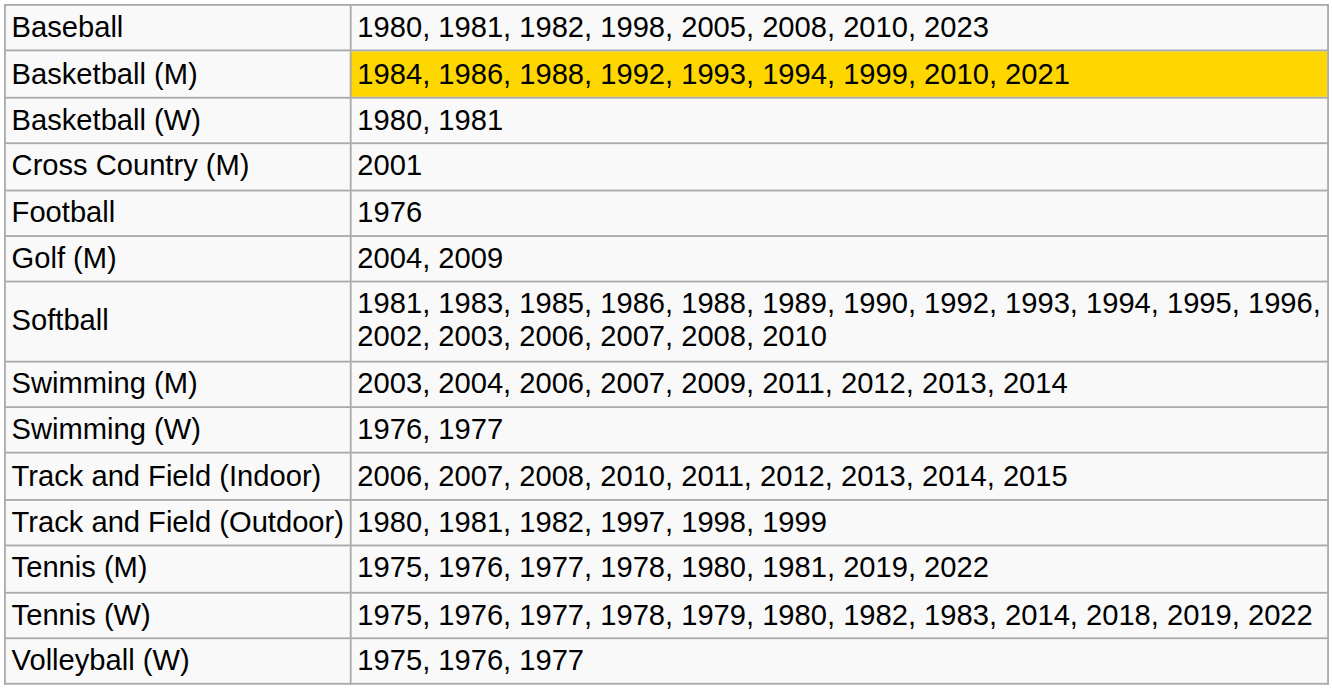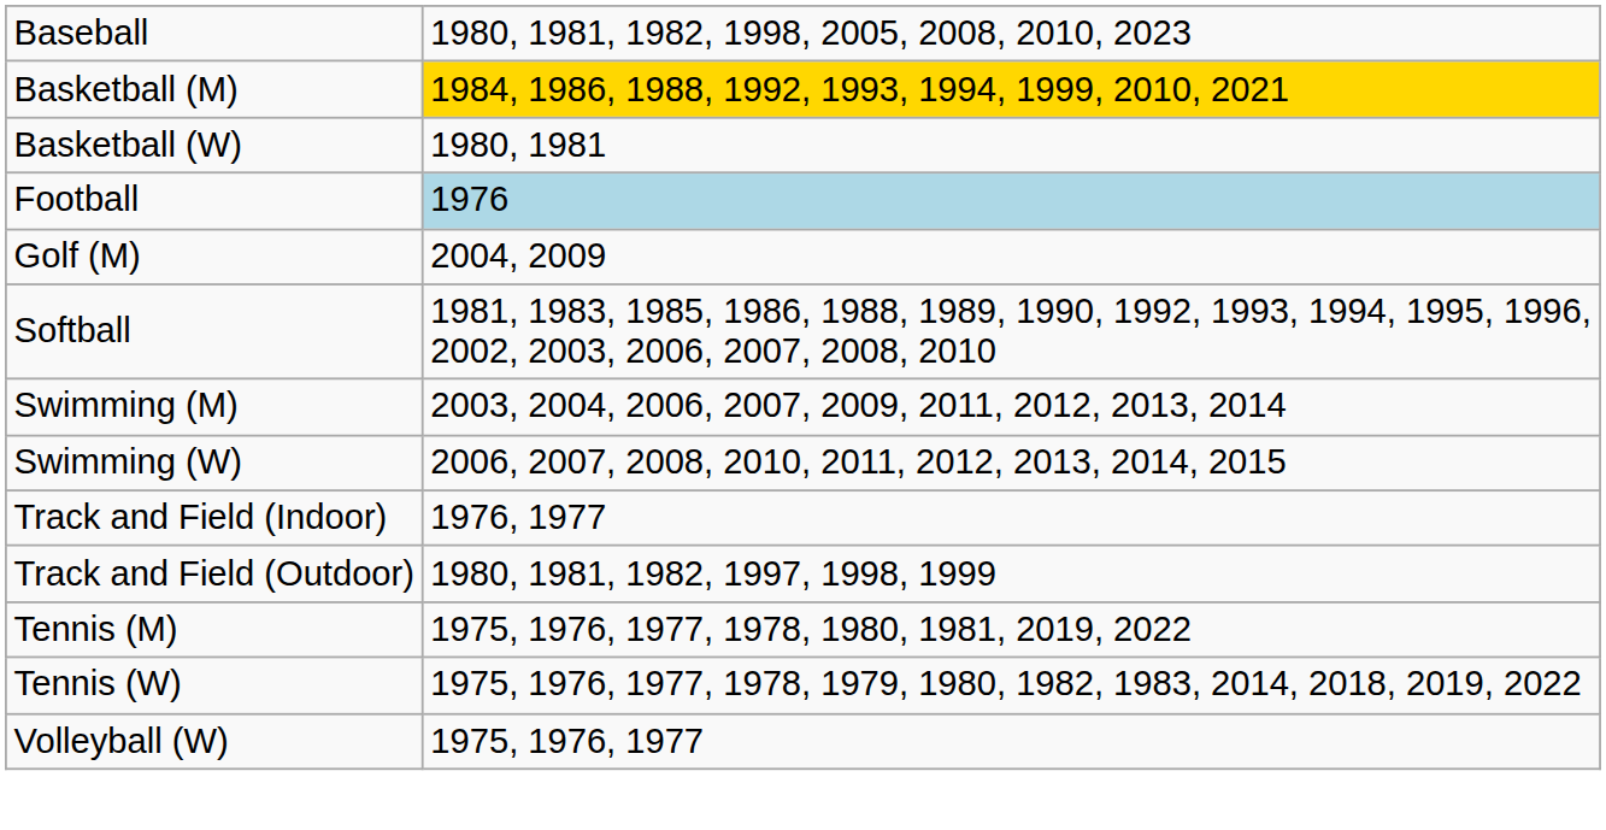 <table class="wikitable">
 <tr>
 <td>Baseball</td>
 <td>1980, 1981, 1982, 1998, 2005, 2008, 2010, 2023</td>
 </tr>
 <tr>
 <td>Basketball (M)</td>
 <td style="background: gold;">1984, 1986, 1988, 1992, 1993, 1994, 1999, 2010, 2021</td>
 </tr>
 <tr>
 <td>Basketball (W)</td>
 <td>1980, 1981</td>
 </tr>
 <tr>
-<td>Cross Country (M)</td>
-<td>2001</td>
-</tr>
-<tr>
 <td>Football</td>
-<td>1976</td>
+<td style="background: lightblue;">1976</td>
 </tr>
 <tr>
 <td>Golf (M)</td>
 <td>2004, 2009</td>
 </tr>
 <tr>
 <td>Softball</td>
 <td>1981, 1983, 1985, 1986, 1988, 1989, 1990, 1992, 1993, 1994, 1995, 1996,<br> 2002, 2003, 2006, 2007, 2008, 2010</td>
 </tr>
 <tr>
 <td>Swimming (M)</td>
 <td>2003, 2004, 2006, 2007, 2009, 2011, 2012, 2013, 2014</td>
 </tr>
 <tr>
 <td>Swimming (W)</td>
-<td>1976, 1977</td>
+<td>2006, 2007, 2008, 2010, 2011, 2012, 2013, 2014, 2015</td>
 </tr>
 <tr>
 <td>Track and Field (Indoor)</td>
-<td>2006, 2007, 2008, 2010, 2011, 2012, 2013, 2014, 2015</td>
+<td>1976, 1977</td>
 </tr>
 <tr>
 <td>Track and Field (Outdoor)</td>
 <td>1980, 1981, 1982, 1997, 1998, 1999</td>
 </tr>
 <tr>
 <td>Tennis (M)</td>
 <td>1975, 1976, 1977, 1978, 1980, 1981, 2019, 2022</td>
 </tr>
 <tr>
 <td>Tennis (W)</td>
 <td>1975, 1976, 1977, 1978, 1979, 1980, 1982, 1983, 2014, 2018, 2019, 2022</td>
 </tr>
 <tr>
 <td>Volleyball (W)</td>
 <td>1975, 1976, 1977</td>
 </tr>
 </table>
